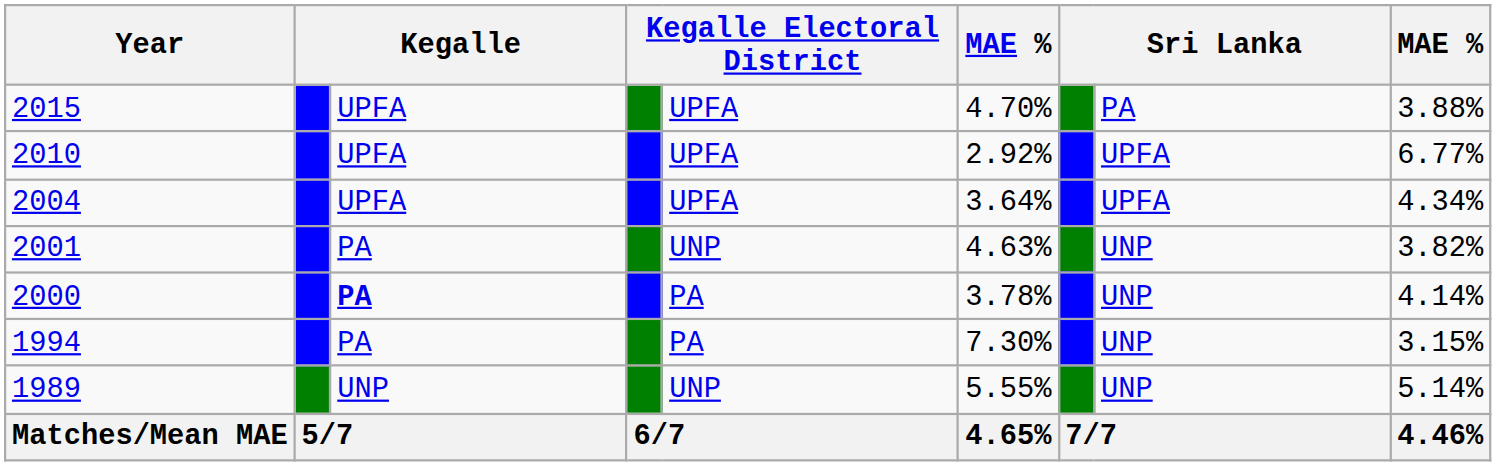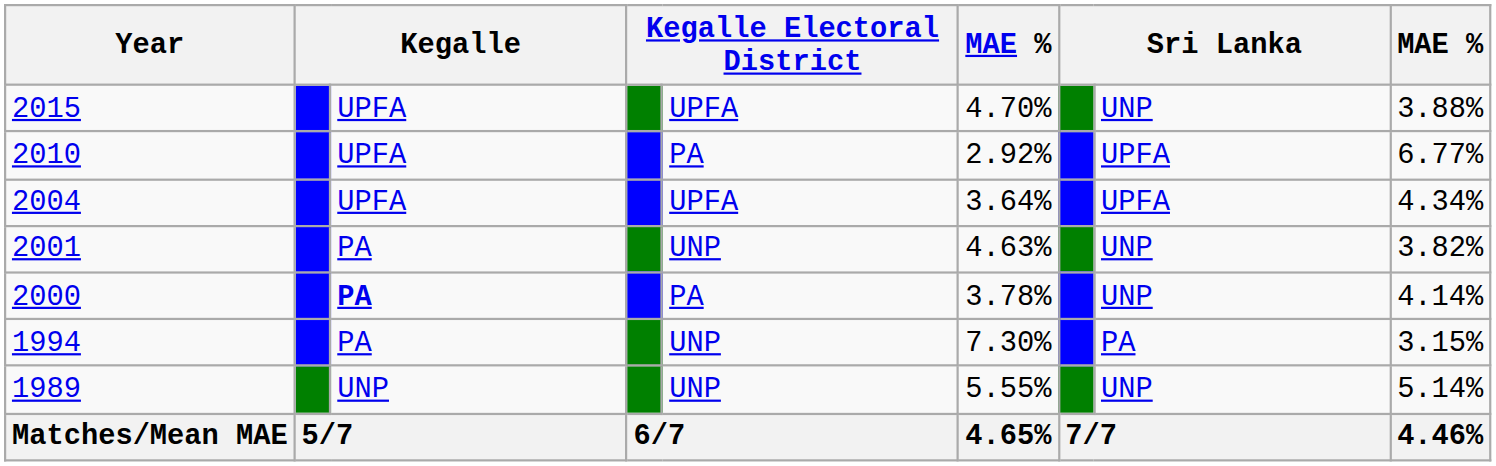 <table class="wikitable">
 <tr>
 <th>Year</th>
 <th colspan="2" width="144px">Kegalle</th>
 <th colspan="2" width="144px"><a href='#'>Kegalle Electoral District</a></th>
 <th><a href='#'>MAE</a> %</th>
 <th colspan="2" width="144px">Sri Lanka</th>
 <th>MAE %</th>
 </tr>
 <tr>
 <td><a href='#'>2015</a></td>
 <td style="background-color:blue;" width="10px"></td>
 <td style="text-align:left;"><a href='#'>UPFA</a></td>
 <td style="background-color:green;" width="10px"></td>
 <td style="text-align:left;"><a href='#'>UPFA</a></td>
 <td style="text-align:right;">4.70%</td>
 <td style="background-color:green;" width="10px"></td>
-<td style="text-align:left;"><a href='#'>PA</a></td>
+<td style="text-align:left;"><a href='#'>UNP</a></td>
 <td style="text-align:right;">3.88%</td>
 </tr>
 <tr>
 <td><a href='#'>2010</a></td>
 <td style="background-color:blue;" width="10px"></td>
 <td style="text-align:left;"><a href='#'>UPFA</a></td>
 <td style="background-color:blue;" width="10px"></td>
-<td style="text-align:left;"><a href='#'>UPFA</a></td>
+<td style="text-align:left;"><a href='#'>PA</a></td>
 <td style="text-align:right;">2.92%</td>
 <td style="background-color:blue;" width="10px"></td>
 <td style="text-align:left;"><a href='#'>UPFA</a></td>
 <td style="text-align:right;">6.77%</td>
 </tr>
 <tr>
 <td><a href='#'>2004</a></td>
 <td style="background-color:blue;" width="10px"></td>
 <td style="text-align:left;"><a href='#'>UPFA</a></td>
 <td style="background-color:blue;" width="10px"></td>
 <td style="text-align:left;"><a href='#'>UPFA</a></td>
 <td style="text-align:right;">3.64%</td>
 <td style="background-color:blue;" width="10px"></td>
 <td style="text-align:left;"><a href='#'>UPFA</a></td>
 <td style="text-align:right;">4.34%</td>
 </tr>
 <tr>
 <td><a href='#'>2001</a></td>
 <td style="background-color:blue;" width="10px"></td>
 <td style="text-align:left;"><a href='#'>PA</a></td>
 <td style="background-color:green;" width="10px"></td>
 <td style="text-align:left;"><a href='#'>UNP</a></td>
 <td style="text-align:right;">4.63%</td>
 <td style="background-color:green;" width="10px"></td>
 <td style="text-align:left;"><a href='#'>UNP</a></td>
 <td style="text-align:right;">3.82%</td>
 </tr>
 <tr>
 <td><a href='#'>2000</a></td>
 <td style="background-color:blue;" width="10px"></td>
 <td style="text-align:left;"><strong><a href='#'>PA</a></strong></td>
 <td style="background-color:blue;" width="10px"></td>
 <td style="text-align:left;"><a href='#'>PA</a></td>
 <td style="text-align:right;">3.78%</td>
 <td style="background-color:blue;" width="10px"></td>
 <td style="text-align:left;"><a href='#'>UNP</a></td>
 <td style="text-align:right;">4.14%</td>
 </tr>
 <tr>
 <td><a href='#'>1994</a></td>
 <td style="background-color:blue;" width="10px"></td>
 <td style="text-align:left;"><a href='#'>PA</a></td>
 <td style="background-color:green;" width="10px"></td>
-<td style="text-align:left;"><a href='#'>PA</a></td>
+<td style="text-align:left;"><a href='#'>UNP</a></td>
 <td style="text-align:right;">7.30%</td>
 <td style="background-color:blue;" width="10px"></td>
-<td style="text-align:left;"><a href='#'>UNP</a></td>
+<td style="text-align:left;"><a href='#'>PA</a></td>
 <td style="text-align:right;">3.15%</td>
 </tr>
 <tr>
 <td><a href='#'>1989</a></td>
 <td style="background-color:green;" width="10px"></td>
 <td style="text-align:left;"><a href='#'>UNP</a></td>
 <td style="background-color:green;" width="10px"></td>
 <td style="text-align:left;"><a href='#'>UNP</a></td>
 <td style="text-align:right;">5.55%</td>
 <td style="background-color:green;" width="10px"></td>
 <td style="text-align:left;"><a href='#'>UNP</a></td>
 <td style="text-align:right;">5.14%</td>
 </tr>
 <tr>
 <th>Matches/Mean MAE</th>
 <th style="text-align:left;"colspan="2" width="144px">5/7</th>
 <th style="text-align:left;"colspan="2" width="144px">6/7</th>
 <th style="text-align:right;">4.65%</th>
 <th style="text-align:left;"colspan="2" width="144px">7/7</th>
 <th style="text-align:right;">4.46%</th>
 </tr>
 </table>
